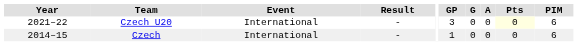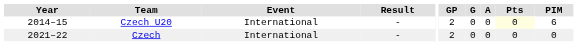 <table border="0" cellpadding="1" cellspacing="0" ID="Table3" style="text-align:center; width:60em">
 <tr bgcolor="#e0e0e0">
 <th>Year</th>
 <th>Team</th>
 <th>Event</th>
 <th>Result</th>
 <th rowspan="99" bgcolor="#ffffff"></th>
 <th>GP</th>
 <th>G</th>
 <th>A</th>
 <th>Pts</th>
 <th>PIM</th>
 </tr>
 <tr>
-<td>2021–22</td>
+<td>2014–15</td>
 <td><a href='#'>Czech U20</a></td>
 <td>International</td>
 <td>-</td>
-<td>3</td>
+<td>2</td>
 <td>0</td>
 <td>0</td>
 <td style="background: lightyellow;">0</td>
 <td>6</td>
 </tr>
 <tr bgcolor="#f0f0f0">
-<td>2014–15</td>
+<td>2021–22</td>
 <td><a href='#'>Czech</a></td>
 <td>International</td>
 <td>-</td>
-<td>1</td>
+<td>2</td>
 <td>0</td>
 <td>0</td>
 <td>0</td>
-<td>6</td>
+<td>0</td>
 </tr>
 </table>
